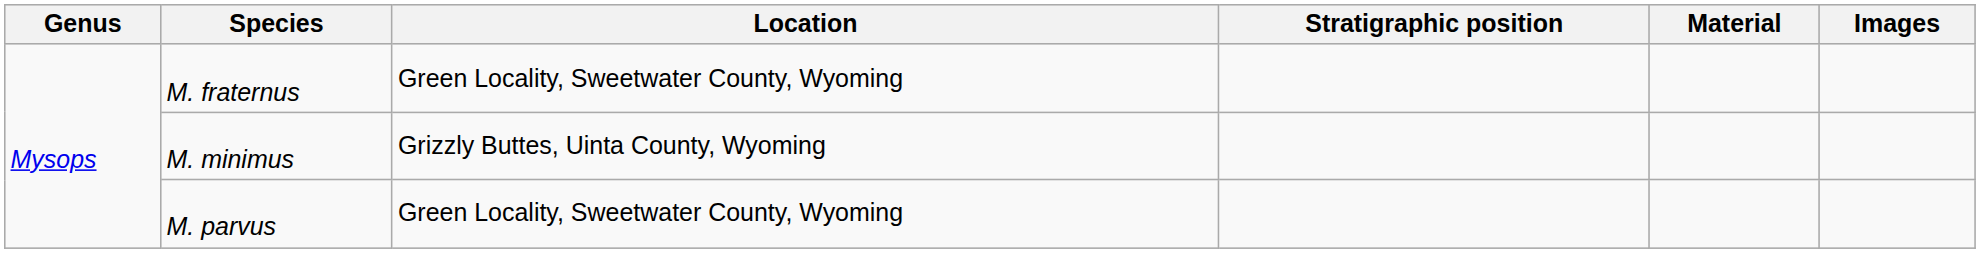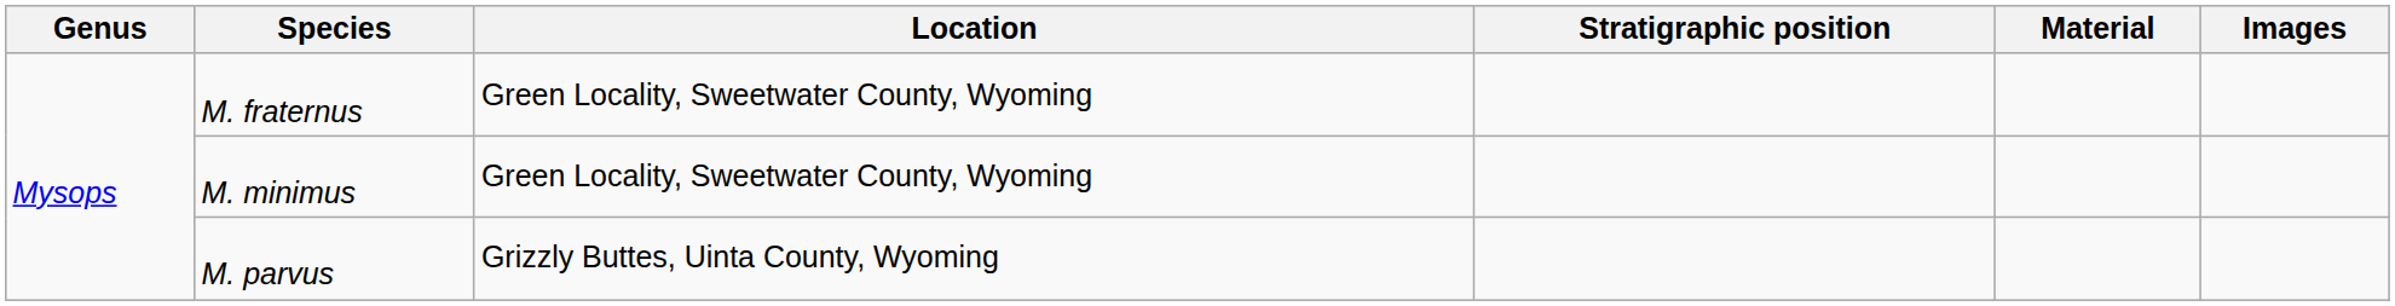 <table class="wikitable sortable"  style="margin:auto; width:100%;">
 <tr>
 <th>Genus</th>
 <th>Species</th>
 <th>Location</th>
 <th>Stratigraphic position</th>
 <th>Material</th>
 <th>Images</th>
 </tr>
 <tr>
 <td rowspan=3><br><em><a href='#'>Mysops</a></em></td>
 <td><br><em>M. fraternus</em></td>
 <td>Green Locality, Sweetwater County, Wyoming</td>
 <td></td>
 <td></td>
 <td></td>
 </tr>
 <tr>
 <td><br><em>M. minimus</em></td>
-<td>Grizzly Buttes, Uinta County, Wyoming</td>
+<td>Green Locality, Sweetwater County, Wyoming</td>
 <td></td>
 <td></td>
 <td></td>
 </tr>
 <tr>
 <td><br><em>M. parvus</em></td>
-<td>Green Locality, Sweetwater County, Wyoming</td>
+<td>Grizzly Buttes, Uinta County, Wyoming</td>
 <td></td>
 <td></td>
 <td></td>
 </tr>
 </table>
